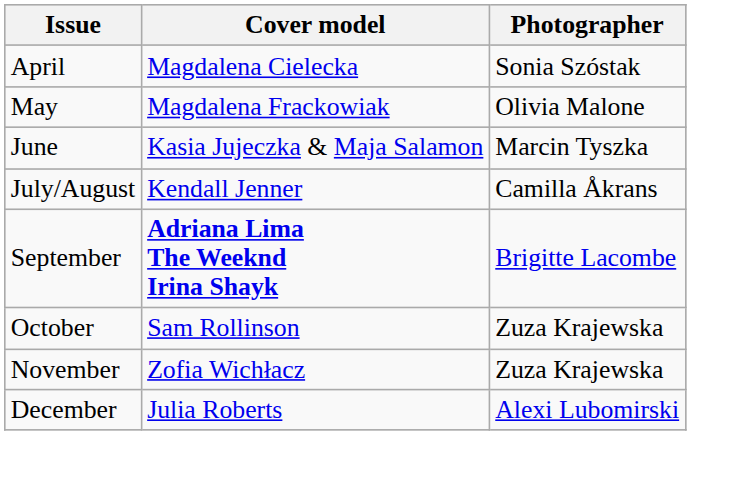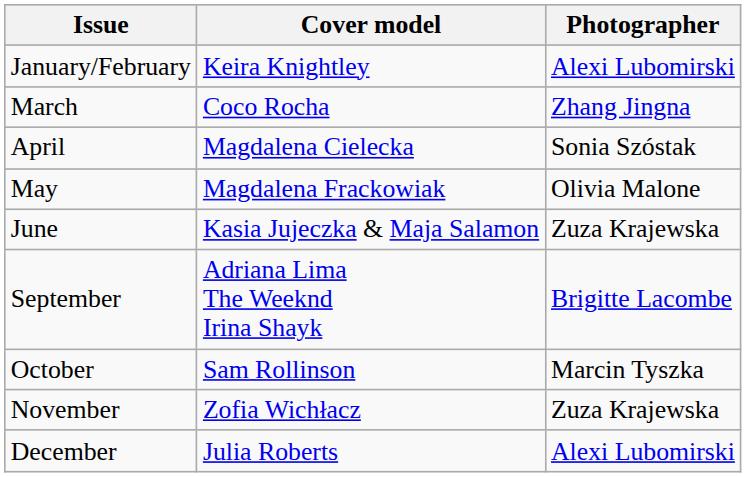 <table class="sortable wikitable">
 <tr>
 <th>Issue</th>
 <th>Cover model</th>
 <th>Photographer</th>
+</tr>
+<tr>
+<td>January/February</td>
+<td><a href='#'>Keira Knightley</a></td>
+<td><a href='#'>Alexi Lubomirski</a></td>
+</tr>
+<tr>
+<td>March</td>
+<td><a href='#'>Coco Rocha</a></td>
+<td><a href='#'>Zhang Jingna</a></td>
 </tr>
 <tr>
 <td>April</td>
 <td><a href='#'>Magdalena Cielecka</a></td>
 <td>Sonia Szóstak</td>
 </tr>
 <tr>
 <td>May</td>
 <td><a href='#'>Magdalena Frackowiak</a></td>
 <td>Olivia Malone</td>
 </tr>
 <tr>
 <td>June</td>
 <td><a href='#'>Kasia Jujeczka</a> & <a href='#'>Maja Salamon</a></td>
-<td>Marcin Tyszka</td>
-</tr>
-<tr>
-<td>July/August</td>
-<td><a href='#'>Kendall Jenner</a></td>
-<td>Camilla Åkrans</td>
+<td>Zuza Krajewska</td>
 </tr>
 <tr>
 <td>September</td>
-<td><strong><a href='#'>Adriana Lima</a><br><a href='#'>The Weeknd</a><br><a href='#'>Irina Shayk</a></strong></td>
+<td><a href='#'>Adriana Lima</a><br><a href='#'>The Weeknd</a><br><a href='#'>Irina Shayk</a></td>
 <td><a href='#'>Brigitte Lacombe</a></td>
 </tr>
 <tr>
 <td>October</td>
 <td><a href='#'>Sam Rollinson</a></td>
-<td>Zuza Krajewska</td>
+<td>Marcin Tyszka</td>
 </tr>
 <tr>
 <td>November</td>
 <td><a href='#'>Zofia Wichłacz</a></td>
 <td>Zuza Krajewska</td>
 </tr>
 <tr>
 <td>December</td>
 <td><a href='#'>Julia Roberts</a></td>
 <td><a href='#'>Alexi Lubomirski</a></td>
 </tr>
 </table>
